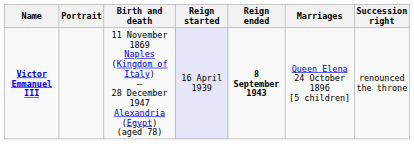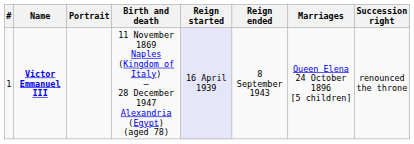 <table style="text-align:center; width:100%" class="wikitable">
 <tr>
+<th>#</th>
 <th width=15%>Name</th>
 <th width=105px>Portrait</th>
 <th width=20%>Birth and death</th>
 <th width=15%>Reign started</th>
 <th width=15%>Reign ended</th>
 <th width=20%>Marriages</th>
 <th width=15>Succession right</th>
 </tr>
 <tr>
+<td align="center">1</td>
 <td align="center"><strong><a href='#'>Victor Emmanuel III</a></strong></td>
 <td align="center"></td>
 <td align="center">11 November 1869<br><a href='#'>Naples</a> (<a href='#'>Kingdom of Italy</a>)<br>–<br>28 December 1947<br><a href='#'>Alexandria</a> (<a href='#'>Egypt</a>)<br>(aged 78)</td>
 <td align="center" style="background: lavender;">16 April 1939</td>
-<td align="center"><strong>8 September 1943</strong></td>
+<td align="center">8 September 1943</td>
 <td align="center"><a href='#'>Queen Elena</a><br>24 October 1896<br>[5 children]</td>
 <td align="center">renounced the throne</td>
 </tr>
 </table>
